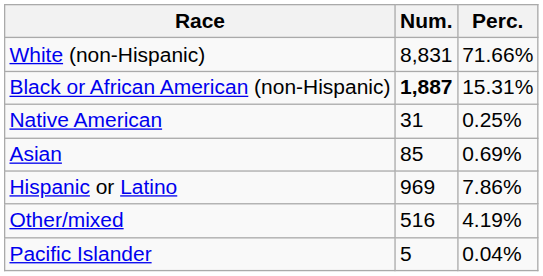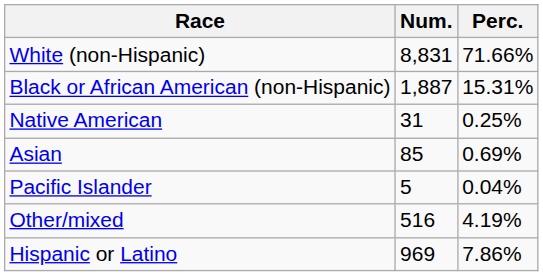 <table class="wikitable">
 <tr>
 <th>Race</th>
 <th>Num.</th>
 <th>Perc.</th>
 </tr>
 <tr>
 <td><a href='#'>White</a> (non-Hispanic)</td>
 <td>8,831</td>
 <td>71.66%</td>
 </tr>
 <tr>
 <td><a href='#'>Black or African American</a> (non-Hispanic)</td>
-<td><strong>1,887</strong></td>
+<td>1,887</td>
 <td>15.31%</td>
 </tr>
 <tr>
 <td><a href='#'>Native American</a></td>
 <td>31</td>
 <td>0.25%</td>
 </tr>
 <tr>
 <td><a href='#'>Asian</a></td>
 <td>85</td>
 <td>0.69%</td>
 </tr>
 <tr>
-<td><a href='#'>Hispanic</a> or <a href='#'>Latino</a></td>
-<td>969</td>
-<td>7.86%</td>
+<td><a href='#'>Pacific Islander</a></td>
+<td>5</td>
+<td>0.04%</td>
 </tr>
 <tr>
 <td><a href='#'>Other/mixed</a></td>
 <td>516</td>
 <td>4.19%</td>
 </tr>
 <tr>
-<td><a href='#'>Pacific Islander</a></td>
-<td>5</td>
-<td>0.04%</td>
+<td><a href='#'>Hispanic</a> or <a href='#'>Latino</a></td>
+<td>969</td>
+<td>7.86%</td>
 </tr>
 </table>
